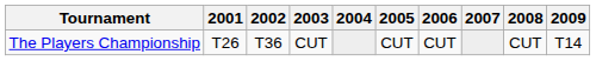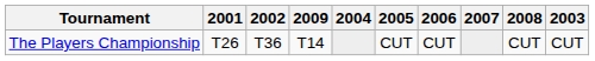 <table class="wikitable" style="font-size:95%;text-align:center;">
 <tr>
 <th>Tournament</th>
 <th>2001</th>
 <th>2002</th>
-<th>2003</th>
+<th>2009</th>
 <th>2004</th>
 <th>2005</th>
 <th>2006</th>
 <th>2007</th>
 <th>2008</th>
-<th>2009</th>
+<th>2003</th>
 </tr>
 <tr>
 <td align=left><a href='#'>The Players Championship</a></td>
 <td>T26</td>
 <td>T36</td>
-<td>CUT</td>
+<td>T14</td>
 <td style="background:#eeeeee;"></td>
 <td>CUT</td>
 <td>CUT</td>
 <td style="background:#eeeeee;"></td>
 <td>CUT</td>
-<td>T14</td>
+<td>CUT</td>
 </tr>
 </table>
